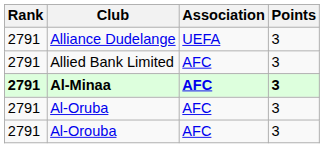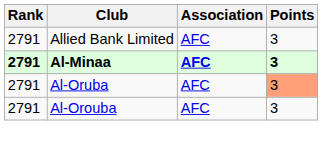 <table class="wikitable">
 <tr>
 <th>Rank</th>
 <th>Club</th>
 <th>Association</th>
 <th>Points</th>
-</tr>
-<tr>
-<td>2791</td>
-<td> <a href='#'>Alliance Dudelange</a></td>
-<td><a href='#'>UEFA</a></td>
-<td>3</td>
 </tr>
 <tr>
 <td>2791</td>
 <td> Allied Bank Limited</td>
 <td><a href='#'>AFC</a></td>
 <td>3</td>
 </tr>
 <tr bgcolor="#ddffdd">
 <td><strong>2791</strong></td>
 <td><strong> Al-Minaa</strong></td>
 <td><strong><a href='#'>AFC</a></strong></td>
 <td><strong>3</strong></td>
 </tr>
 <tr>
 <td>2791</td>
 <td> <a href='#'>Al-Oruba</a></td>
 <td><a href='#'>AFC</a></td>
-<td>3</td>
+<td style="background: lightsalmon;">3</td>
 </tr>
 <tr>
 <td>2791</td>
 <td> <a href='#'>Al-Orouba</a></td>
 <td><a href='#'>AFC</a></td>
 <td>3</td>
 </tr>
 </table>
